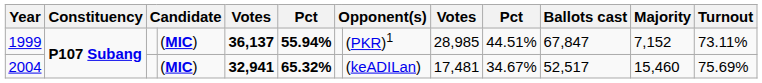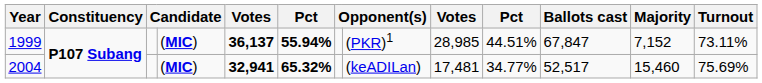 <table class="wikitable" style="margin:0.5em ; font-size:95%">
 <tr>
 <th>Year</th>
 <th>Constituency</th>
 <th colspan=2>Candidate</th>
 <th>Votes</th>
 <th>Pct</th>
 <th colspan=2>Opponent(s)</th>
 <th>Votes</th>
 <th>Pct</th>
 <th>Ballots cast</th>
 <th>Majority</th>
 <th>Turnout</th>
 </tr>
 <tr>
 <td><a href='#'>1999</a></td>
 <td rowspan=2><strong>P107 <a href='#'>Subang</a></strong></td>
 <td></td>
 <td> (<a href='#'><strong>MIC</strong></a>)</td>
 <td align="right"><strong>36,137</strong></td>
 <td><strong>55.94%</strong></td>
 <td></td>
 <td> (<a href='#'>PKR</a>)<sup>1</sup></td>
 <td align="right">28,985</td>
 <td>44.51%</td>
 <td>67,847</td>
 <td>7,152</td>
 <td>73.11%</td>
 </tr>
 <tr>
 <td><a href='#'>2004</a></td>
 <td></td>
 <td> (<a href='#'><strong>MIC</strong></a>)</td>
 <td align="right"><strong>32,941</strong></td>
 <td><strong>65.32%</strong></td>
 <td></td>
 <td> (<a href='#'>keADILan</a>)</td>
 <td align="right">17,481</td>
-<td>34.67%</td>
+<td>34.77%</td>
 <td>52,517</td>
 <td>15,460</td>
 <td>75.69%</td>
 </tr>
 </table>
